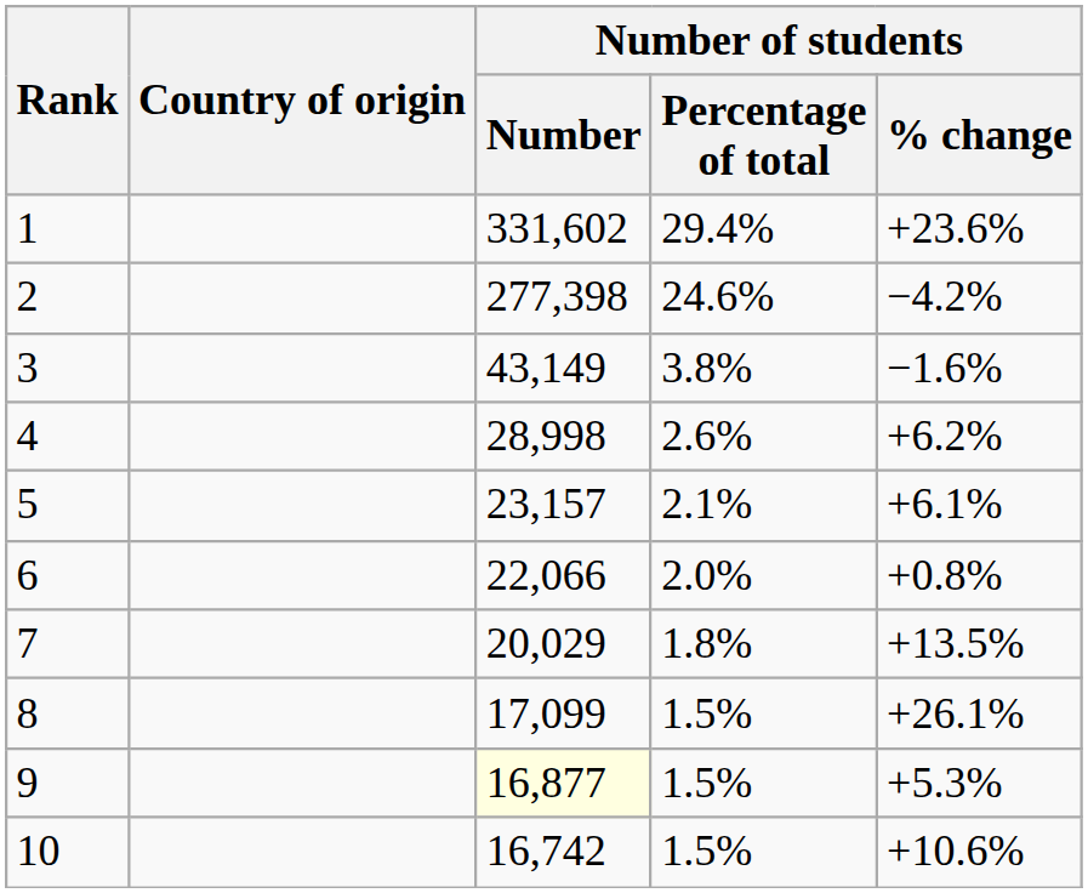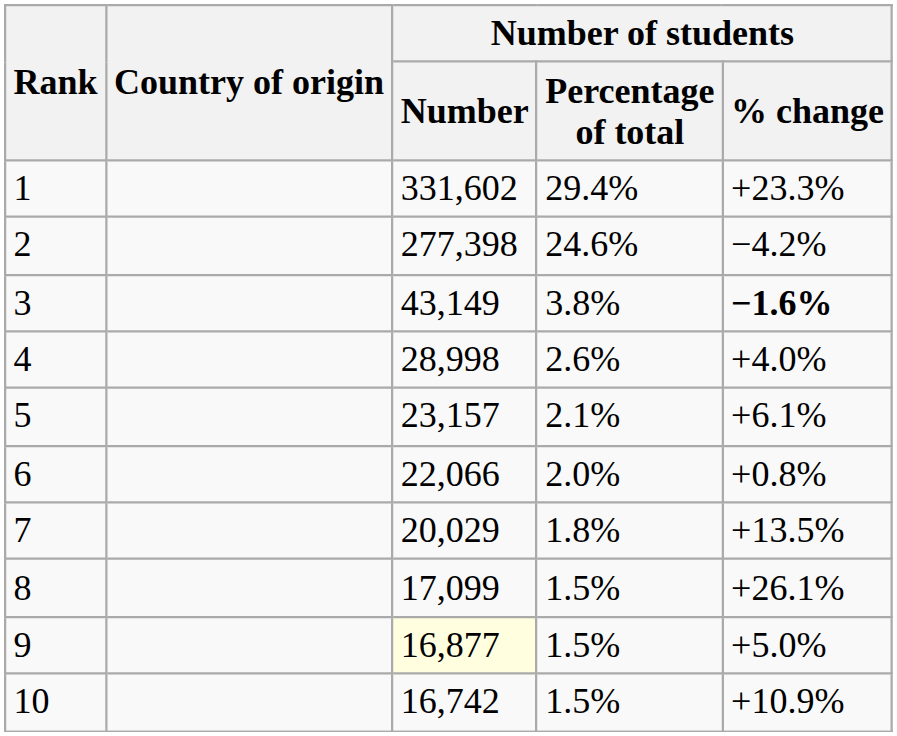 <table class="wikitable sortable">
 <tr>
 <th rowspan="2">Rank</th>
 <th rowspan="2">Country of origin</th>
 <th colspan="3">Number of students</th>
 </tr>
 <tr>
 <th>Number</th>
 <th>Percentage<br>of total</th>
 <th>% change</th>
 </tr>
 <tr>
 <td>1</td>
 <td></td>
 <td>331,602</td>
 <td>29.4%</td>
-<td>+23.6%</td>
+<td>+23.3%</td>
 </tr>
 <tr>
 <td>2</td>
 <td></td>
 <td>277,398</td>
 <td>24.6%</td>
 <td>−4.2%</td>
 </tr>
 <tr>
 <td>3</td>
 <td></td>
 <td>43,149</td>
 <td>3.8%</td>
-<td>−1.6%</td>
+<td><strong>−1.6%</strong></td>
 </tr>
 <tr>
 <td>4</td>
 <td></td>
 <td>28,998</td>
 <td>2.6%</td>
-<td>+6.2%</td>
+<td>+4.0%</td>
 </tr>
 <tr>
 <td>5</td>
 <td></td>
 <td>23,157</td>
 <td>2.1%</td>
 <td>+6.1%</td>
 </tr>
 <tr>
 <td>6</td>
 <td></td>
 <td>22,066</td>
 <td>2.0%</td>
 <td>+0.8%</td>
 </tr>
 <tr>
 <td>7</td>
 <td></td>
 <td>20,029</td>
 <td>1.8%</td>
 <td>+13.5%</td>
 </tr>
 <tr>
 <td>8</td>
 <td></td>
 <td>17,099</td>
 <td>1.5%</td>
 <td>+26.1%</td>
 </tr>
 <tr>
 <td>9</td>
 <td></td>
 <td style="background: lightyellow;">16,877</td>
 <td>1.5%</td>
-<td>+5.3%</td>
+<td>+5.0%</td>
 </tr>
 <tr>
 <td>10</td>
 <td></td>
 <td>16,742</td>
 <td>1.5%</td>
-<td>+10.6%</td>
+<td>+10.9%</td>
 </tr>
 <tr>
 </tr>
 </table>
